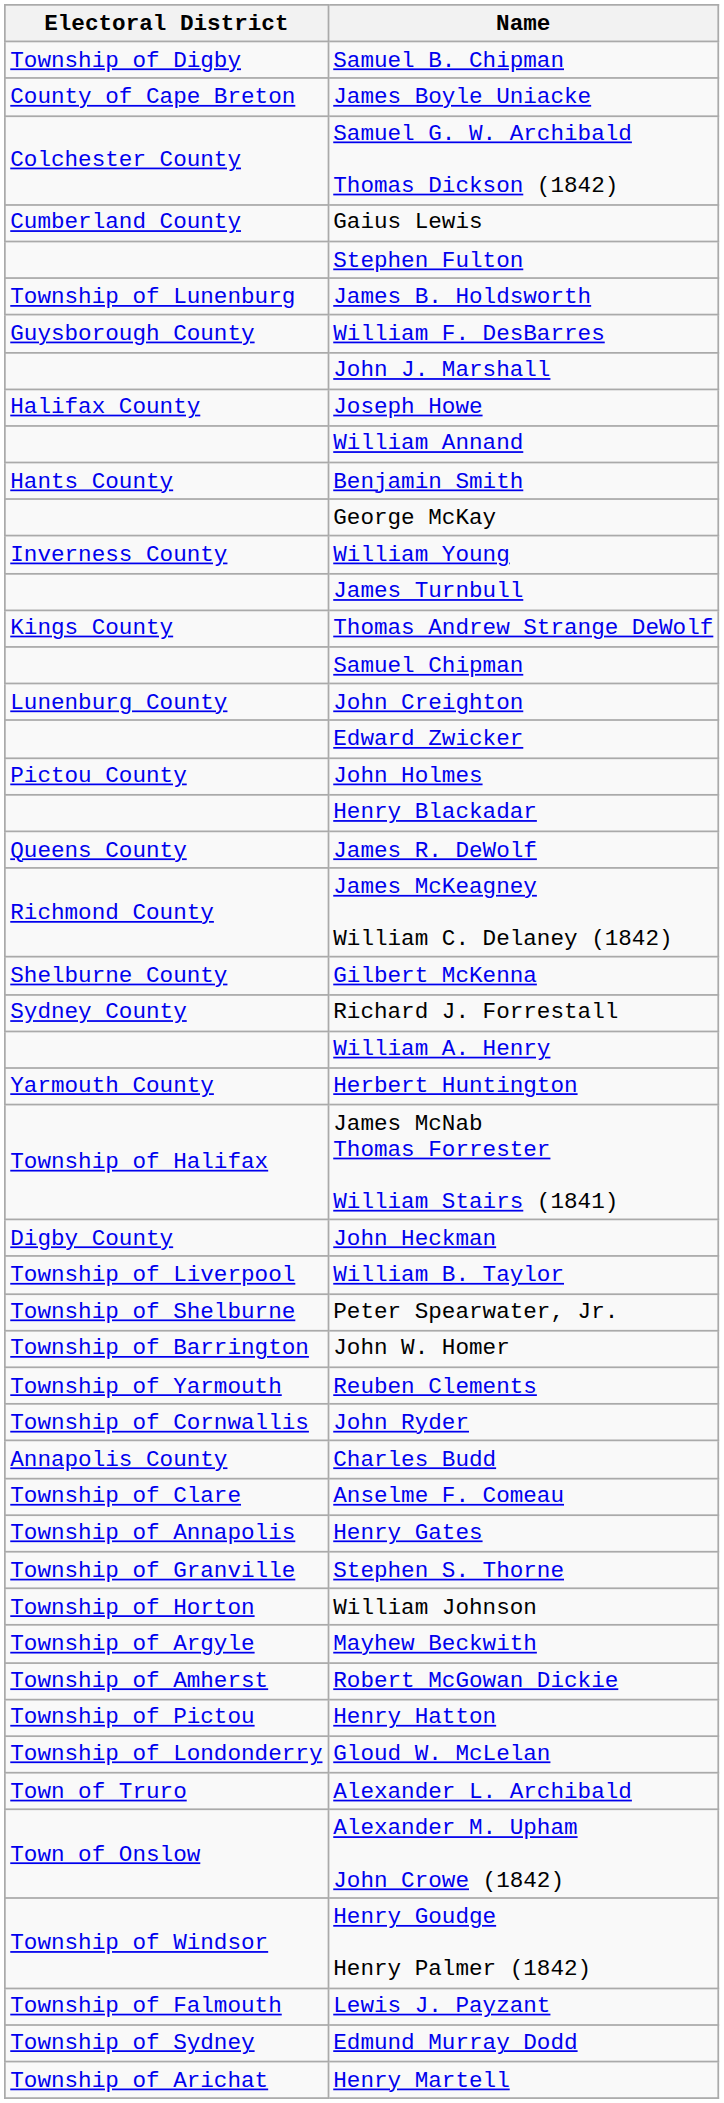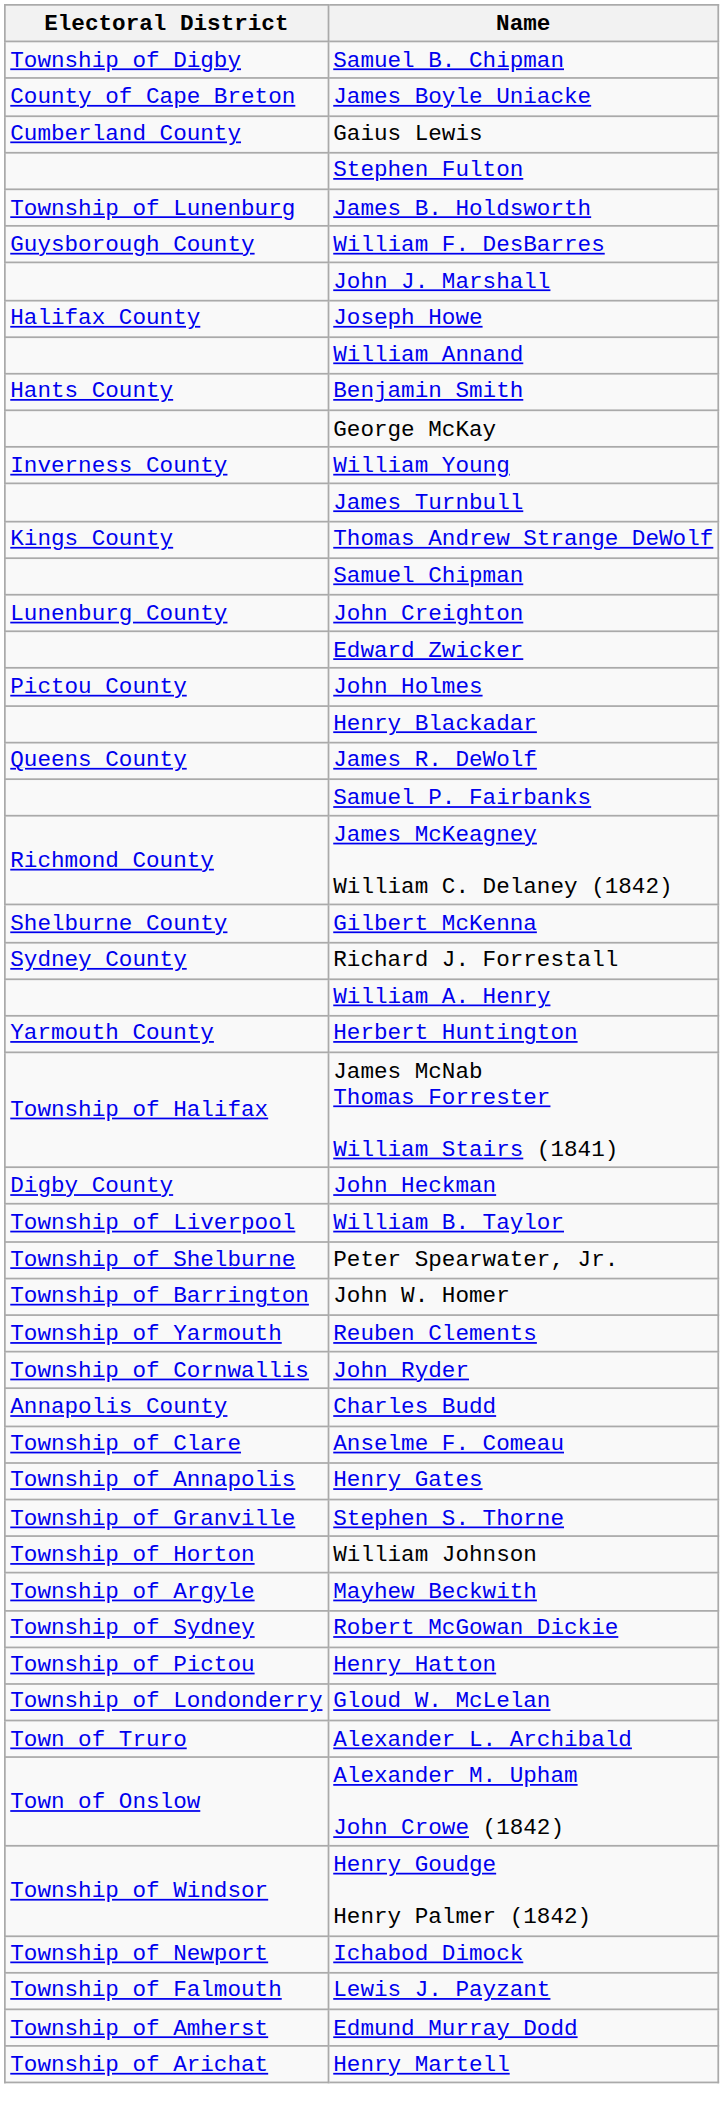 <table class="wikitable">
 <tr>
 <th>Electoral District</th>
 <th>Name</th>
 </tr>
 <tr>
 <td><a href='#'>Township of Digby</a></td>
 <td><a href='#'>Samuel B. Chipman</a></td>
 </tr>
 <tr>
 <td><a href='#'>County of Cape Breton</a></td>
 <td><a href='#'>James Boyle Uniacke</a></td>
-</tr>
-<tr>
-<td><a href='#'>Colchester County</a></td>
-<td><a href='#'>Samuel G. W. Archibald</a><br><br><a href='#'>Thomas Dickson</a> (1842)</td>
 </tr>
 <tr>
 <td><a href='#'>Cumberland County</a></td>
 <td>Gaius Lewis</td>
 </tr>
 <tr>
 <td></td>
 <td><a href='#'>Stephen Fulton</a></td>
 </tr>
 <tr>
 <td><a href='#'>Township of Lunenburg</a></td>
 <td><a href='#'>James B. Holdsworth</a></td>
 </tr>
 <tr>
 <td><a href='#'>Guysborough County</a></td>
 <td><a href='#'>William F. DesBarres</a></td>
 </tr>
 <tr>
 <td></td>
 <td><a href='#'>John J. Marshall</a></td>
 </tr>
 <tr>
 <td><a href='#'>Halifax County</a></td>
 <td><a href='#'>Joseph Howe</a></td>
 </tr>
 <tr>
 <td></td>
 <td><a href='#'>William Annand</a></td>
 </tr>
 <tr>
 <td><a href='#'>Hants County</a></td>
 <td><a href='#'>Benjamin Smith</a></td>
 </tr>
 <tr>
 <td></td>
 <td>George McKay</td>
 </tr>
 <tr>
 <td><a href='#'>Inverness County</a></td>
 <td><a href='#'>William Young</a></td>
 </tr>
 <tr>
 <td></td>
 <td><a href='#'>James Turnbull</a></td>
 </tr>
 <tr>
 <td><a href='#'>Kings County</a></td>
 <td><a href='#'>Thomas Andrew Strange DeWolf</a></td>
 </tr>
 <tr>
 <td></td>
 <td><a href='#'>Samuel Chipman</a></td>
 </tr>
 <tr>
 <td><a href='#'>Lunenburg County</a></td>
 <td><a href='#'>John Creighton</a></td>
 </tr>
 <tr>
 <td></td>
 <td><a href='#'>Edward Zwicker</a></td>
 </tr>
 <tr>
 <td><a href='#'>Pictou County</a></td>
 <td><a href='#'>John Holmes</a></td>
 </tr>
 <tr>
 <td></td>
 <td><a href='#'>Henry Blackadar</a></td>
 </tr>
 <tr>
 <td><a href='#'>Queens County</a></td>
 <td><a href='#'>James R. DeWolf</a></td>
 </tr>
 <tr>
+<td></td>
+<td><a href='#'>Samuel P. Fairbanks</a></td>
+</tr>
+<tr>
 <td><a href='#'>Richmond County</a></td>
 <td><a href='#'>James McKeagney</a><br><br>William C. Delaney (1842)</td>
 </tr>
 <tr>
 <td><a href='#'>Shelburne County</a></td>
 <td><a href='#'>Gilbert McKenna</a></td>
 </tr>
 <tr>
 <td><a href='#'>Sydney County</a></td>
 <td>Richard J. Forrestall</td>
 </tr>
 <tr>
 <td></td>
 <td><a href='#'>William A. Henry</a></td>
 </tr>
 <tr>
 <td><a href='#'>Yarmouth County</a></td>
 <td><a href='#'>Herbert Huntington</a></td>
 </tr>
 <tr>
 <td><a href='#'>Township of Halifax</a></td>
 <td>James McNab<br><a href='#'>Thomas Forrester</a><br><br><a href='#'>William Stairs</a> (1841)</td>
 </tr>
 <tr>
 <td><a href='#'>Digby County</a></td>
 <td><a href='#'>John Heckman</a></td>
 </tr>
 <tr>
 <td><a href='#'>Township of Liverpool</a></td>
 <td><a href='#'>William B. Taylor</a></td>
 </tr>
 <tr>
 <td><a href='#'>Township of Shelburne</a></td>
 <td>Peter Spearwater, Jr.</td>
 </tr>
 <tr>
 <td><a href='#'>Township of Barrington</a></td>
 <td>John W. Homer</td>
 </tr>
 <tr>
 <td><a href='#'>Township of Yarmouth</a></td>
 <td><a href='#'>Reuben Clements</a></td>
 </tr>
 <tr>
 <td><a href='#'>Township of Cornwallis</a></td>
 <td><a href='#'>John Ryder</a></td>
 </tr>
 <tr>
 <td><a href='#'>Annapolis County</a></td>
 <td><a href='#'>Charles Budd</a></td>
 </tr>
 <tr>
 <td><a href='#'>Township of Clare</a></td>
 <td><a href='#'>Anselme F. Comeau</a></td>
 </tr>
 <tr>
 <td><a href='#'>Township of Annapolis</a></td>
 <td><a href='#'>Henry Gates</a></td>
 </tr>
 <tr>
 <td><a href='#'>Township of Granville</a></td>
 <td><a href='#'>Stephen S. Thorne</a></td>
 </tr>
 <tr>
 <td><a href='#'>Township of Horton</a></td>
 <td>William Johnson</td>
 </tr>
 <tr>
 <td><a href='#'>Township of Argyle</a></td>
 <td><a href='#'>Mayhew Beckwith</a></td>
 </tr>
 <tr>
-<td><a href='#'>Township of Amherst</a></td>
+<td><a href='#'>Township of Sydney</a></td>
 <td><a href='#'>Robert McGowan Dickie</a></td>
 </tr>
 <tr>
 <td><a href='#'>Township of Pictou</a></td>
 <td><a href='#'>Henry Hatton</a></td>
 </tr>
 <tr>
 <td><a href='#'>Township of Londonderry</a></td>
 <td><a href='#'>Gloud W. McLelan</a></td>
 </tr>
 <tr>
 <td><a href='#'>Town of Truro</a></td>
 <td><a href='#'>Alexander L. Archibald</a></td>
 </tr>
 <tr>
 <td><a href='#'>Town of Onslow</a></td>
 <td><a href='#'>Alexander M. Upham</a><br><br><a href='#'>John Crowe</a> (1842)</td>
 </tr>
 <tr>
 <td><a href='#'>Township of Windsor</a></td>
 <td><a href='#'>Henry Goudge</a><br><br>Henry Palmer (1842)</td>
 </tr>
 <tr>
+<td><a href='#'>Township of Newport</a></td>
+<td><a href='#'>Ichabod Dimock</a></td>
+</tr>
+<tr>
 <td><a href='#'>Township of Falmouth</a></td>
 <td><a href='#'>Lewis J. Payzant</a></td>
 </tr>
 <tr>
-<td><a href='#'>Township of Sydney</a></td>
+<td><a href='#'>Township of Amherst</a></td>
 <td><a href='#'>Edmund Murray Dodd</a></td>
 </tr>
 <tr>
 <td><a href='#'>Township of Arichat</a></td>
 <td><a href='#'>Henry Martell</a></td>
 </tr>
 </table>
